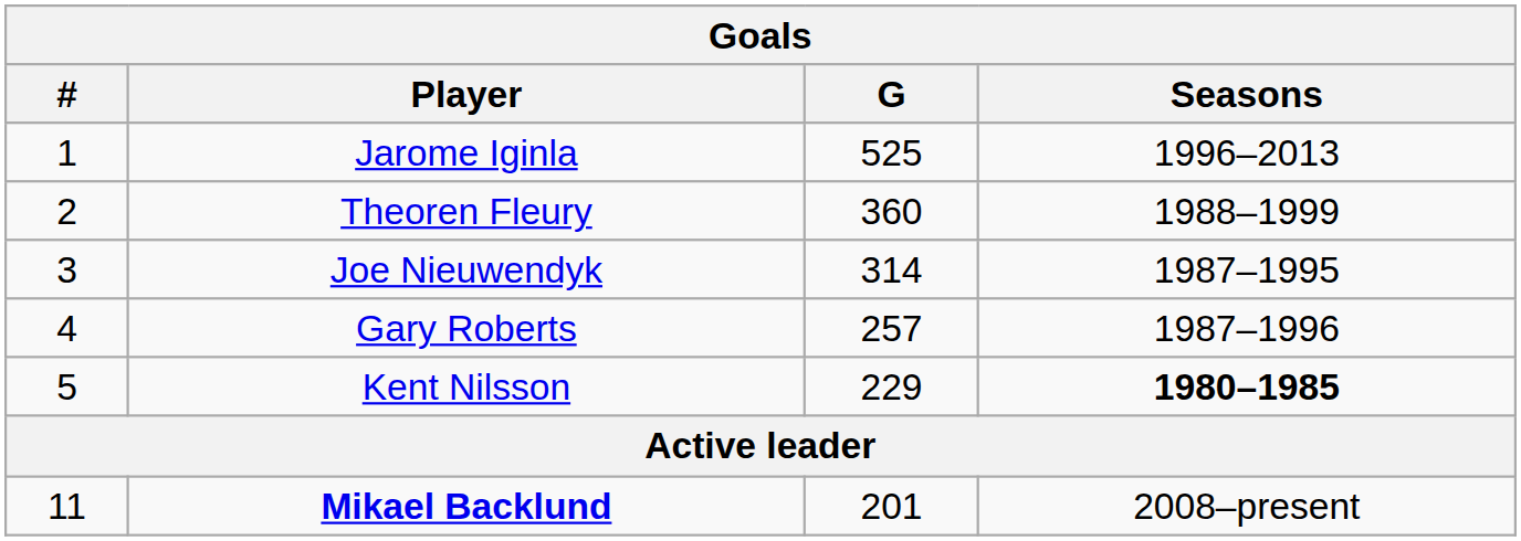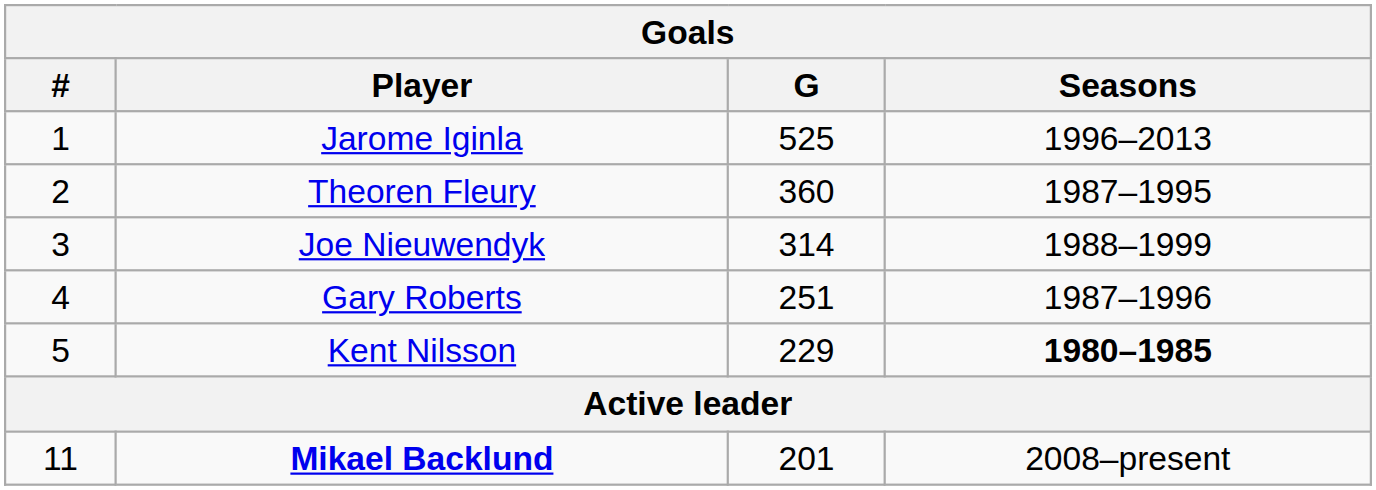 <table class="wikitable" style="text-align: center; font-size: 95%" width="70%">
 <tr>
 <th colspan="4">Goals</th>
 </tr>
 <tr>
 <th>#</th>
 <th>Player</th>
 <th>G</th>
 <th>Seasons</th>
 </tr>
 <tr>
 <td>1</td>
 <td><a href='#'>Jarome Iginla</a></td>
 <td>525</td>
 <td>1996–2013</td>
 </tr>
 <tr>
 <td>2</td>
 <td><a href='#'>Theoren Fleury</a></td>
 <td>360</td>
-<td>1988–1999</td>
+<td>1987–1995</td>
 </tr>
 <tr>
 <td>3</td>
 <td><a href='#'>Joe Nieuwendyk</a></td>
 <td>314</td>
-<td>1987–1995</td>
+<td>1988–1999</td>
 </tr>
 <tr>
 <td>4</td>
 <td><a href='#'>Gary Roberts</a></td>
-<td>257</td>
+<td>251</td>
 <td>1987–1996</td>
 </tr>
 <tr>
 <td>5</td>
 <td><a href='#'>Kent Nilsson</a></td>
 <td>229</td>
 <td><strong>1980–1985</strong></td>
 </tr>
 <tr>
 <th colspan="4">Active leader</th>
 </tr>
 <tr>
 <td>11</td>
 <td><strong><a href='#'>Mikael Backlund</a></strong></td>
 <td>201</td>
 <td>2008–present</td>
 </tr>
 </table>
